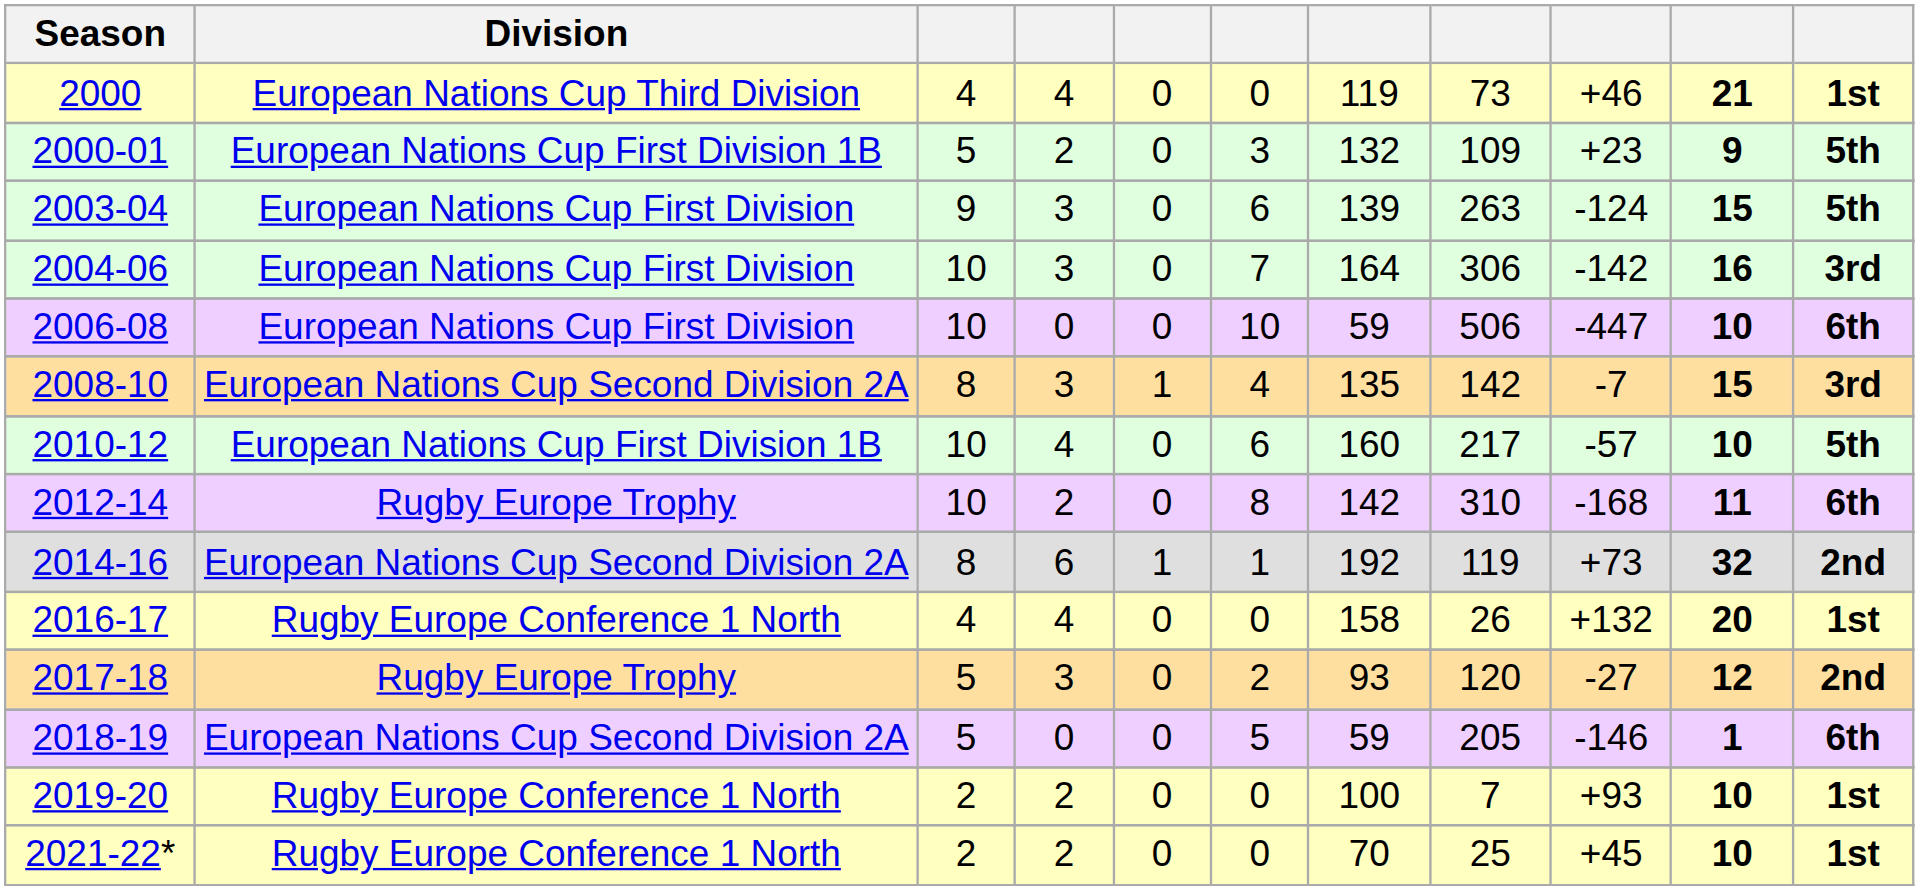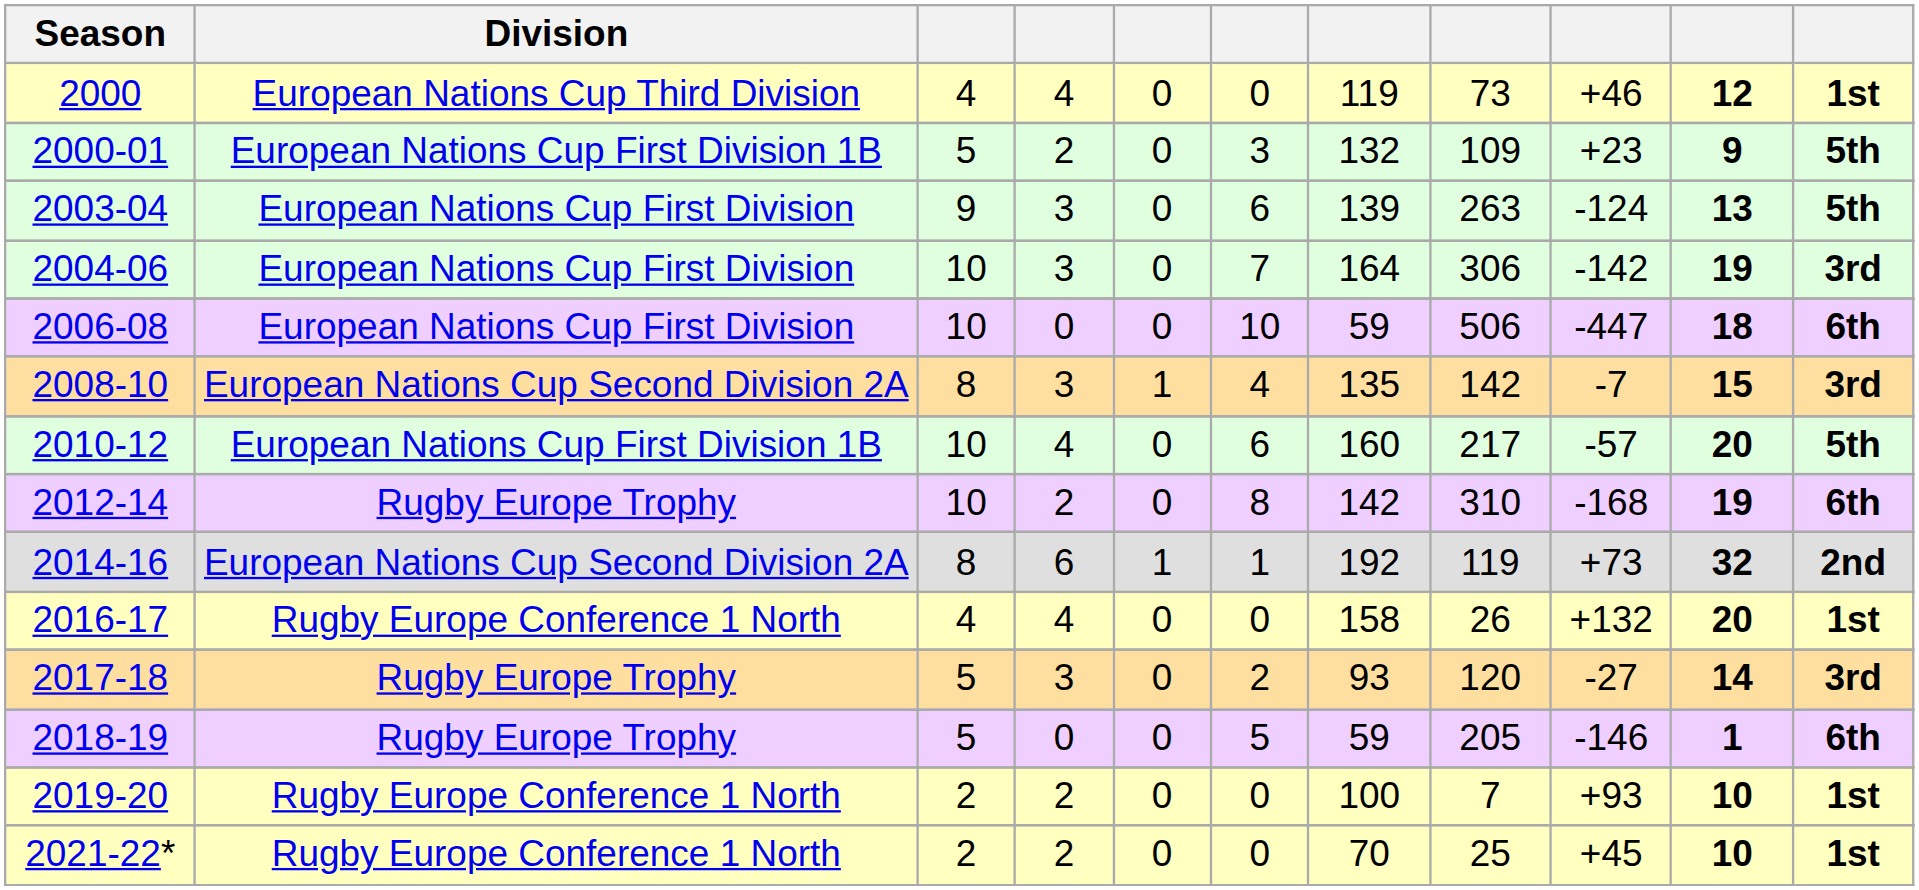 <table class="wikitable" style="text-align: center">
 <tr>
 <th width=75>Season</th>
 <th>Division</th>
 <th width=35></th>
 <th width=35></th>
 <th width=35></th>
 <th width=35></th>
 <th width=45></th>
 <th width=45></th>
 <th width=45></th>
 <th width=45></th>
 <th width=45></th>
 </tr>
 <tr style="background:#ffffbf;">
 <td><a href='#'>2000</a></td>
 <td><a href='#'>European Nations Cup Third Division</a></td>
 <td>4</td>
 <td>4</td>
 <td>0</td>
 <td>0</td>
 <td>119</td>
 <td>73</td>
 <td>+46</td>
-<td><strong>21</strong></td>
+<td><strong>12</strong></td>
 <td><strong>1st</strong></td>
 </tr>
 <tr>
 </tr>
 <tr style="background:#dfffdf;">
 <td><a href='#'>2000-01</a></td>
 <td><a href='#'>European Nations Cup First Division 1B</a></td>
 <td>5</td>
 <td>2</td>
 <td>0</td>
 <td>3</td>
 <td>132</td>
 <td>109</td>
 <td>+23</td>
 <td><strong>9</strong></td>
 <td><strong>5th</strong></td>
 </tr>
 <tr>
 </tr>
 <tr style="background:#dfffdf;">
 <td><a href='#'>2003-04</a></td>
 <td><a href='#'>European Nations Cup First Division</a></td>
 <td>9</td>
 <td>3</td>
 <td>0</td>
 <td>6</td>
 <td>139</td>
 <td>263</td>
 <td>-124</td>
-<td><strong>15</strong></td>
+<td><strong>13</strong></td>
 <td><strong>5th</strong></td>
 </tr>
 <tr>
 </tr>
 <tr style="background:#dfffdf;">
 <td><a href='#'>2004-06</a></td>
 <td><a href='#'>European Nations Cup First Division</a></td>
 <td>10</td>
 <td>3</td>
 <td>0</td>
 <td>7</td>
 <td>164</td>
 <td>306</td>
 <td>-142</td>
-<td><strong>16</strong></td>
+<td><strong>19</strong></td>
 <td><strong>3rd</strong></td>
 </tr>
 <tr>
 </tr>
 <tr style="background:#efcfff;">
 <td><a href='#'>2006-08</a></td>
 <td><a href='#'>European Nations Cup First Division</a></td>
 <td>10</td>
 <td>0</td>
 <td>0</td>
 <td>10</td>
 <td>59</td>
 <td>506</td>
 <td>-447</td>
-<td><strong>10</strong></td>
+<td><strong>18</strong></td>
 <td><strong>6th</strong></td>
 </tr>
 <tr>
 </tr>
 <tr style="background:#ffdf9f;">
 <td><a href='#'>2008-10</a></td>
 <td><a href='#'>European Nations Cup Second Division 2A</a></td>
 <td>8</td>
 <td>3</td>
 <td>1</td>
 <td>4</td>
 <td>135</td>
 <td>142</td>
 <td>-7</td>
 <td><strong>15</strong></td>
 <td><strong>3rd</strong></td>
 </tr>
 <tr>
 </tr>
 <tr style="background:#dfffdf;">
 <td><a href='#'>2010-12</a></td>
 <td><a href='#'>European Nations Cup First Division 1B</a></td>
 <td>10</td>
 <td>4</td>
 <td>0</td>
 <td>6</td>
 <td>160</td>
 <td>217</td>
 <td>-57</td>
-<td><strong>10</strong></td>
+<td><strong>20</strong></td>
 <td><strong>5th</strong></td>
 </tr>
 <tr>
 </tr>
 <tr style="background:#efcfff;">
 <td><a href='#'>2012-14</a></td>
 <td><a href='#'>Rugby Europe Trophy</a></td>
 <td>10</td>
 <td>2</td>
 <td>0</td>
 <td>8</td>
 <td>142</td>
 <td>310</td>
 <td>-168</td>
-<td><strong>11</strong></td>
+<td><strong>19</strong></td>
 <td><strong>6th</strong></td>
 </tr>
 <tr>
 </tr>
 <tr style="background:#dfdfdf;">
 <td><a href='#'>2014-16</a></td>
 <td><a href='#'>European Nations Cup Second Division 2A</a></td>
 <td>8</td>
 <td>6</td>
 <td>1</td>
 <td>1</td>
 <td>192</td>
 <td>119</td>
 <td>+73</td>
 <td><strong>32</strong></td>
 <td><strong>2nd</strong></td>
 </tr>
 <tr>
 </tr>
 <tr style="background:#ffffbf;">
 <td><a href='#'>2016-17</a></td>
 <td><a href='#'>Rugby Europe Conference 1 North</a></td>
 <td>4</td>
 <td>4</td>
 <td>0</td>
 <td>0</td>
 <td>158</td>
 <td>26</td>
 <td>+132</td>
 <td><strong>20</strong></td>
 <td><strong>1st</strong></td>
 </tr>
 <tr>
 </tr>
 <tr style="background:#ffdf9f;">
 <td><a href='#'>2017-18</a></td>
 <td><a href='#'>Rugby Europe Trophy</a></td>
 <td>5</td>
 <td>3</td>
 <td>0</td>
 <td>2</td>
 <td>93</td>
 <td>120</td>
 <td>-27</td>
-<td><strong>12</strong></td>
-<td><strong>2nd</strong></td>
+<td><strong>14</strong></td>
+<td><strong>3rd</strong></td>
 </tr>
 <tr>
 </tr>
 <tr style="background:#efcfff;">
 <td><a href='#'>2018-19</a></td>
-<td><a href='#'>European Nations Cup Second Division 2A</a></td>
+<td><a href='#'>Rugby Europe Trophy</a></td>
 <td>5</td>
 <td>0</td>
 <td>0</td>
 <td>5</td>
 <td>59</td>
 <td>205</td>
 <td>-146</td>
 <td><strong>1</strong></td>
 <td><strong>6th</strong></td>
 </tr>
 <tr>
 </tr>
 <tr style="background:#ffffbf;">
 <td><a href='#'>2019-20</a></td>
 <td><a href='#'>Rugby Europe Conference 1 North</a></td>
 <td>2</td>
 <td>2</td>
 <td>0</td>
 <td>0</td>
 <td>100</td>
 <td>7</td>
 <td>+93</td>
 <td><strong>10</strong></td>
 <td><strong>1st</strong></td>
 </tr>
 <tr>
 </tr>
 <tr style="background:#ffffbf;">
 <td><a href='#'>2021-22</a>*</td>
 <td><a href='#'>Rugby Europe Conference 1 North</a></td>
 <td>2</td>
 <td>2</td>
 <td>0</td>
 <td>0</td>
 <td>70</td>
 <td>25</td>
 <td>+45</td>
 <td><strong>10</strong></td>
 <td><strong>1st</strong></td>
 </tr>
 <tr>
 </tr>
 </table>
